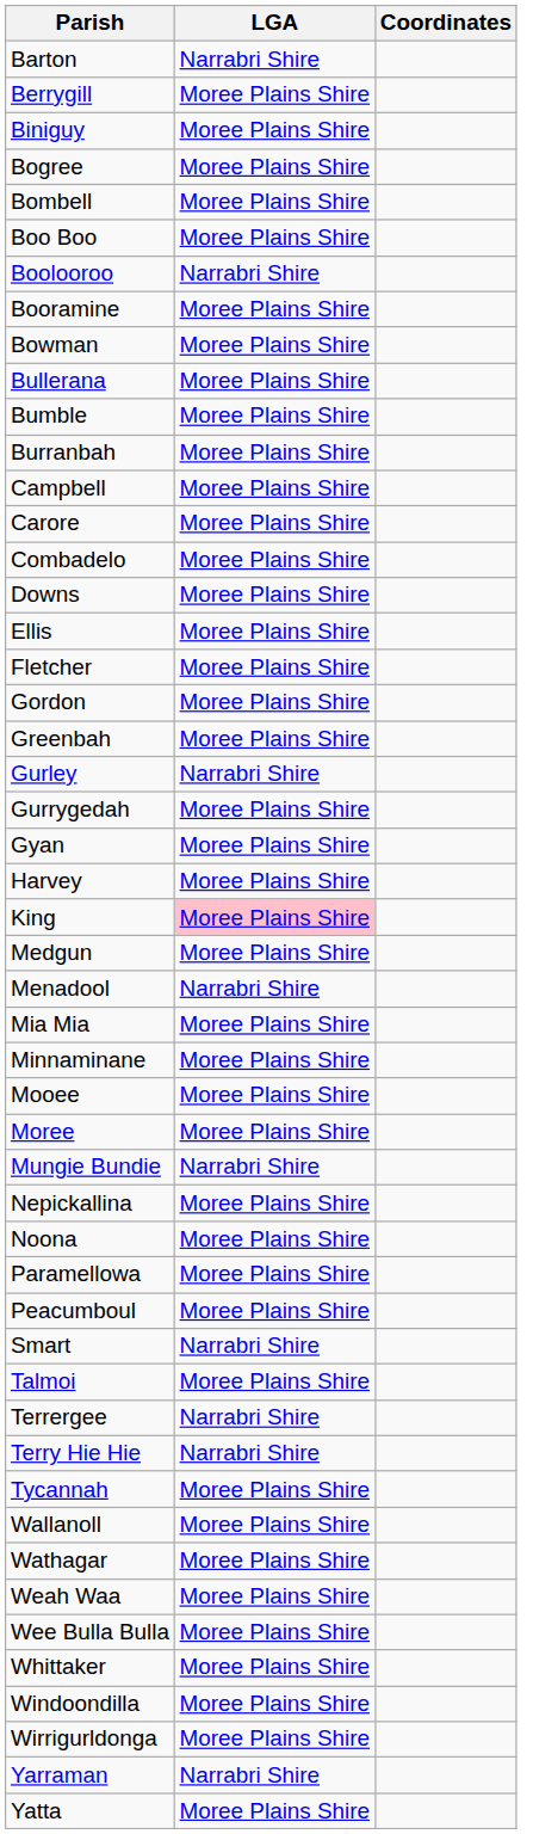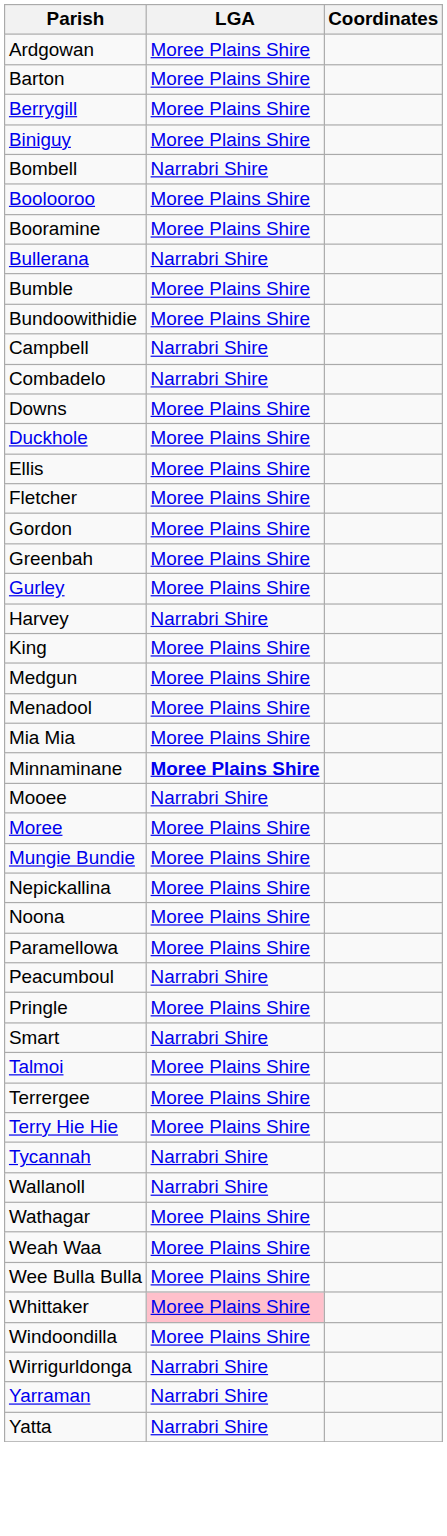 <table class="wikitable sortable">
 <tr>
 <th>Parish</th>
 <th>LGA</th>
 <th>Coordinates</th>
 </tr>
 <tr>
+<td>Ardgowan</td>
+<td><a href='#'>Moree Plains Shire</a></td>
+<td></td>
+</tr>
+<tr>
 <td>Barton</td>
-<td><a href='#'>Narrabri Shire</a></td>
+<td><a href='#'>Moree Plains Shire</a></td>
 <td></td>
 </tr>
 <tr>
 <td><a href='#'>Berrygill</a></td>
 <td><a href='#'>Moree Plains Shire</a></td>
 <td></td>
 </tr>
 <tr>
 <td><a href='#'>Biniguy</a></td>
 <td><a href='#'>Moree Plains Shire</a></td>
 <td></td>
 </tr>
 <tr>
-<td>Bogree</td>
-<td><a href='#'>Moree Plains Shire</a></td>
-<td></td>
-</tr>
-<tr>
 <td>Bombell</td>
-<td><a href='#'>Moree Plains Shire</a></td>
-<td></td>
-</tr>
-<tr>
-<td>Boo Boo</td>
-<td><a href='#'>Moree Plains Shire</a></td>
+<td><a href='#'>Narrabri Shire</a></td>
 <td></td>
 </tr>
 <tr>
 <td><a href='#'>Boolooroo</a></td>
-<td><a href='#'>Narrabri Shire</a></td>
+<td><a href='#'>Moree Plains Shire</a></td>
 <td></td>
 </tr>
 <tr>
 <td>Booramine</td>
 <td><a href='#'>Moree Plains Shire</a></td>
 <td></td>
 </tr>
 <tr>
-<td>Bowman</td>
-<td><a href='#'>Moree Plains Shire</a></td>
-<td></td>
-</tr>
-<tr>
 <td><a href='#'>Bullerana</a></td>
-<td><a href='#'>Moree Plains Shire</a></td>
+<td><a href='#'>Narrabri Shire</a></td>
 <td></td>
 </tr>
 <tr>
 <td>Bumble</td>
 <td><a href='#'>Moree Plains Shire</a></td>
 <td></td>
 </tr>
 <tr>
-<td>Burranbah</td>
+<td>Bundoowithidie</td>
 <td><a href='#'>Moree Plains Shire</a></td>
 <td></td>
 </tr>
 <tr>
 <td>Campbell</td>
+<td><a href='#'>Narrabri Shire</a></td>
+<td></td>
+</tr>
+<tr>
+<td>Combadelo</td>
+<td><a href='#'>Narrabri Shire</a></td>
+<td></td>
+</tr>
+<tr>
+<td>Downs</td>
 <td><a href='#'>Moree Plains Shire</a></td>
 <td></td>
 </tr>
 <tr>
-<td>Carore</td>
-<td><a href='#'>Moree Plains Shire</a></td>
-<td></td>
-</tr>
-<tr>
-<td>Combadelo</td>
-<td><a href='#'>Moree Plains Shire</a></td>
-<td></td>
-</tr>
-<tr>
-<td>Downs</td>
+<td><a href='#'>Duckhole</a></td>
 <td><a href='#'>Moree Plains Shire</a></td>
 <td></td>
 </tr>
 <tr>
 <td>Ellis</td>
 <td><a href='#'>Moree Plains Shire</a></td>
 <td></td>
 </tr>
 <tr>
 <td>Fletcher</td>
 <td><a href='#'>Moree Plains Shire</a></td>
 <td></td>
 </tr>
 <tr>
 <td>Gordon</td>
 <td><a href='#'>Moree Plains Shire</a></td>
 <td></td>
 </tr>
 <tr>
 <td>Greenbah</td>
 <td><a href='#'>Moree Plains Shire</a></td>
 <td></td>
 </tr>
 <tr>
 <td><a href='#'>Gurley</a></td>
-<td><a href='#'>Narrabri Shire</a></td>
-<td></td>
-</tr>
-<tr>
-<td>Gurrygedah</td>
-<td><a href='#'>Moree Plains Shire</a></td>
-<td></td>
-</tr>
-<tr>
-<td>Gyan</td>
 <td><a href='#'>Moree Plains Shire</a></td>
 <td></td>
 </tr>
 <tr>
 <td>Harvey</td>
-<td><a href='#'>Moree Plains Shire</a></td>
+<td><a href='#'>Narrabri Shire</a></td>
 <td></td>
 </tr>
 <tr>
 <td>King</td>
-<td style="background: pink;"><a href='#'>Moree Plains Shire</a></td>
+<td><a href='#'>Moree Plains Shire</a></td>
 <td></td>
 </tr>
 <tr>
 <td>Medgun</td>
 <td><a href='#'>Moree Plains Shire</a></td>
 <td></td>
 </tr>
 <tr>
 <td>Menadool</td>
-<td><a href='#'>Narrabri Shire</a></td>
+<td><a href='#'>Moree Plains Shire</a></td>
 <td></td>
 </tr>
 <tr>
 <td>Mia Mia</td>
 <td><a href='#'>Moree Plains Shire</a></td>
 <td></td>
 </tr>
 <tr>
 <td>Minnaminane</td>
-<td><a href='#'>Moree Plains Shire</a></td>
+<td><strong><a href='#'>Moree Plains Shire</a></strong></td>
 <td></td>
 </tr>
 <tr>
 <td>Mooee</td>
-<td><a href='#'>Moree Plains Shire</a></td>
+<td><a href='#'>Narrabri Shire</a></td>
 <td></td>
 </tr>
 <tr>
 <td><a href='#'>Moree</a></td>
 <td><a href='#'>Moree Plains Shire</a></td>
 <td></td>
 </tr>
 <tr>
 <td><a href='#'>Mungie Bundie</a></td>
-<td><a href='#'>Narrabri Shire</a></td>
+<td><a href='#'>Moree Plains Shire</a></td>
 <td></td>
 </tr>
 <tr>
 <td>Nepickallina</td>
 <td><a href='#'>Moree Plains Shire</a></td>
 <td></td>
 </tr>
 <tr>
 <td>Noona</td>
 <td><a href='#'>Moree Plains Shire</a></td>
 <td></td>
 </tr>
 <tr>
 <td>Paramellowa</td>
 <td><a href='#'>Moree Plains Shire</a></td>
 <td></td>
 </tr>
 <tr>
 <td>Peacumboul</td>
+<td><a href='#'>Narrabri Shire</a></td>
+<td></td>
+</tr>
+<tr>
+<td>Pringle</td>
 <td><a href='#'>Moree Plains Shire</a></td>
 <td></td>
 </tr>
 <tr>
 <td>Smart</td>
 <td><a href='#'>Narrabri Shire</a></td>
 <td></td>
 </tr>
 <tr>
 <td><a href='#'>Talmoi</a></td>
 <td><a href='#'>Moree Plains Shire</a></td>
 <td></td>
 </tr>
 <tr>
 <td>Terrergee</td>
+<td><a href='#'>Moree Plains Shire</a></td>
+<td></td>
+</tr>
+<tr>
+<td><a href='#'>Terry Hie Hie</a></td>
+<td><a href='#'>Moree Plains Shire</a></td>
+<td></td>
+</tr>
+<tr>
+<td><a href='#'>Tycannah</a></td>
 <td><a href='#'>Narrabri Shire</a></td>
 <td></td>
 </tr>
 <tr>
-<td><a href='#'>Terry Hie Hie</a></td>
+<td>Wallanoll</td>
 <td><a href='#'>Narrabri Shire</a></td>
-<td></td>
-</tr>
-<tr>
-<td><a href='#'>Tycannah</a></td>
-<td><a href='#'>Moree Plains Shire</a></td>
-<td></td>
-</tr>
-<tr>
-<td>Wallanoll</td>
-<td><a href='#'>Moree Plains Shire</a></td>
 <td></td>
 </tr>
 <tr>
 <td>Wathagar</td>
 <td><a href='#'>Moree Plains Shire</a></td>
 <td></td>
 </tr>
 <tr>
 <td>Weah Waa</td>
 <td><a href='#'>Moree Plains Shire</a></td>
 <td></td>
 </tr>
 <tr>
 <td>Wee Bulla Bulla</td>
 <td><a href='#'>Moree Plains Shire</a></td>
 <td></td>
 </tr>
 <tr>
 <td>Whittaker</td>
-<td><a href='#'>Moree Plains Shire</a></td>
+<td style="background: pink;"><a href='#'>Moree Plains Shire</a></td>
 <td></td>
 </tr>
 <tr>
 <td>Windoondilla</td>
 <td><a href='#'>Moree Plains Shire</a></td>
 <td></td>
 </tr>
 <tr>
 <td>Wirrigurldonga</td>
-<td><a href='#'>Moree Plains Shire</a></td>
+<td><a href='#'>Narrabri Shire</a></td>
 <td></td>
 </tr>
 <tr>
 <td><a href='#'>Yarraman</a></td>
 <td><a href='#'>Narrabri Shire</a></td>
 <td></td>
 </tr>
 <tr>
 <td>Yatta</td>
-<td><a href='#'>Moree Plains Shire</a></td>
+<td><a href='#'>Narrabri Shire</a></td>
 <td></td>
 </tr>
 </table>
